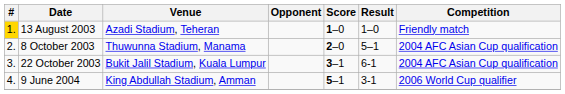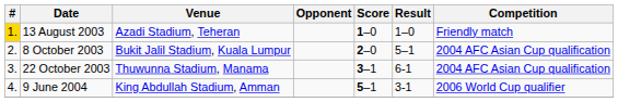 <table class="wikitable">
 <tr>
 <th>#</th>
 <th>Date</th>
 <th>Venue</th>
 <th>Opponent</th>
 <th>Score</th>
 <th>Result</th>
 <th>Competition</th>
 </tr>
 <tr>
 <td style="background: gold;">1.</td>
 <td>13 August 2003</td>
 <td><a href='#'>Azadi Stadium</a>, <a href='#'>Teheran</a></td>
 <td></td>
 <td><strong>1</strong>–0</td>
 <td>1–0</td>
 <td><a href='#'>Friendly match</a></td>
 </tr>
 <tr>
 <td>2.</td>
 <td>8 October 2003</td>
-<td><a href='#'>Thuwunna Stadium</a>, <a href='#'>Manama</a></td>
+<td><a href='#'>Bukit Jalil Stadium</a>, <a href='#'>Kuala Lumpur</a></td>
 <td></td>
 <td><strong>2</strong>–0</td>
 <td>5–1</td>
 <td><a href='#'>2004 AFC Asian Cup qualification</a></td>
 </tr>
 <tr>
 <td>3.</td>
 <td>22 October 2003</td>
-<td><a href='#'>Bukit Jalil Stadium</a>, <a href='#'>Kuala Lumpur</a></td>
+<td><a href='#'>Thuwunna Stadium</a>, <a href='#'>Manama</a></td>
 <td></td>
 <td><strong>3</strong>–1</td>
 <td>6-1</td>
 <td><a href='#'>2004 AFC Asian Cup qualification</a></td>
 </tr>
 <tr>
 <td>4.</td>
 <td>9 June 2004</td>
 <td><a href='#'>King Abdullah Stadium</a>, <a href='#'>Amman</a></td>
 <td></td>
 <td><strong>5</strong>–1</td>
 <td>3-1</td>
 <td><a href='#'>2006 World Cup qualifier</a></td>
 </tr>
 <tr>
 </tr>
 </table>
